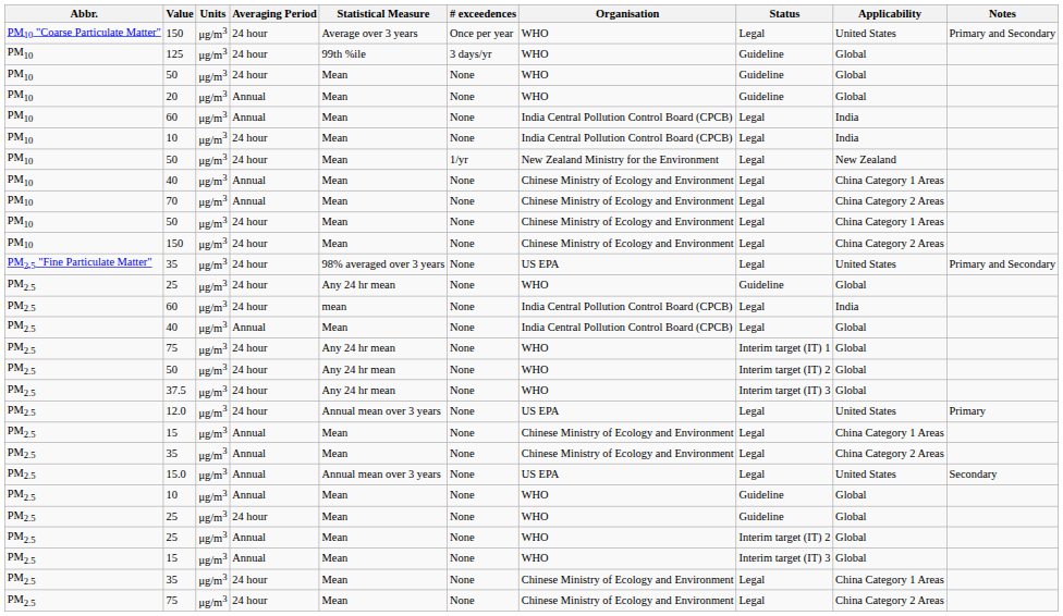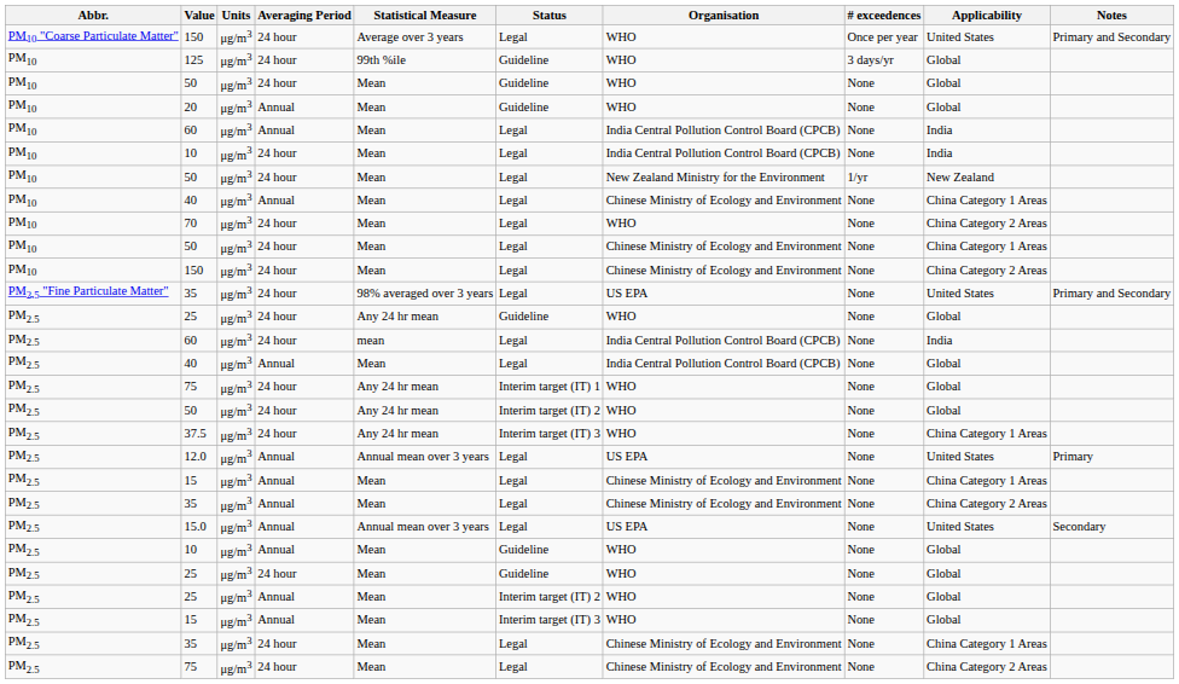 <table class="wikitable sortable">
 <tr>
 <th>Abbr.</th>
 <th>Value</th>
 <th>Units</th>
 <th>Averaging Period</th>
 <th>Statistical Measure</th>
+<th>Status</th>
+<th>Organisation</th>
 <th># exceedences</th>
-<th>Organisation</th>
-<th>Status</th>
 <th>Applicability</th>
 <th>Notes</th>
 </tr>
 <tr>
 <td><a href='#'>PM<sub>10</sub> "Coarse Particulate Matter"</a></td>
 <td>150</td>
 <td>μg/m<sup>3</sup></td>
 <td>24 hour</td>
 <td>Average over 3 years</td>
+<td>Legal</td>
+<td>WHO </td>
 <td>Once per year</td>
-<td>WHO </td>
-<td>Legal</td>
 <td>United States</td>
 <td>Primary and Secondary</td>
 </tr>
 <tr>
 <td>PM<sub>10</sub></td>
 <td>125</td>
 <td>μg/m<sup>3</sup></td>
 <td>24 hour</td>
 <td>99th %ile</td>
+<td>Guideline</td>
+<td>WHO </td>
 <td>3 days/yr</td>
-<td>WHO </td>
-<td>Guideline</td>
 <td>Global</td>
 <td></td>
 </tr>
 <tr>
 <td>PM<sub>10</sub></td>
 <td>50</td>
 <td>μg/m<sup>3</sup></td>
 <td>24 hour</td>
 <td>Mean</td>
+<td>Guideline</td>
+<td>WHO </td>
 <td>None</td>
-<td>WHO </td>
-<td>Guideline</td>
 <td>Global</td>
 <td></td>
 </tr>
 <tr>
 <td>PM<sub>10</sub></td>
 <td>20</td>
 <td>μg/m<sup>3</sup></td>
 <td>Annual</td>
 <td>Mean</td>
+<td>Guideline</td>
+<td>WHO </td>
 <td>None</td>
-<td>WHO </td>
-<td>Guideline</td>
 <td>Global</td>
 <td></td>
 </tr>
 <tr>
 <td>PM<sub>10</sub></td>
 <td>60</td>
 <td>μg/m<sup>3</sup></td>
 <td>Annual</td>
 <td>Mean</td>
+<td>Legal</td>
+<td>India Central Pollution Control Board (CPCB) </td>
 <td>None</td>
-<td>India Central Pollution Control Board (CPCB) </td>
-<td>Legal</td>
 <td>India</td>
 <td></td>
 </tr>
 <tr>
 <td>PM<sub>10</sub></td>
 <td>10</td>
 <td>μg/m<sup>3</sup></td>
 <td>24 hour</td>
 <td>Mean</td>
+<td>Legal</td>
+<td>India Central Pollution Control Board (CPCB) </td>
 <td>None</td>
-<td>India Central Pollution Control Board (CPCB) </td>
-<td>Legal</td>
 <td>India</td>
 <td></td>
 </tr>
 <tr>
 <td>PM<sub>10</sub></td>
 <td>50</td>
 <td>μg/m<sup>3</sup></td>
 <td>24 hour</td>
 <td>Mean</td>
+<td>Legal</td>
+<td>New Zealand Ministry for the Environment</td>
 <td>1/yr</td>
-<td>New Zealand Ministry for the Environment</td>
-<td>Legal</td>
 <td>New Zealand</td>
 <td></td>
 </tr>
 <tr>
 <td>PM<sub>10</sub></td>
 <td>40</td>
 <td>μg/m<sup>3</sup></td>
 <td>Annual</td>
 <td>Mean</td>
+<td>Legal</td>
+<td>Chinese Ministry of Ecology and Environment</td>
 <td>None</td>
-<td>Chinese Ministry of Ecology and Environment</td>
-<td>Legal</td>
 <td>China Category 1 Areas</td>
 <td></td>
 </tr>
 <tr>
 <td>PM<sub>10</sub></td>
 <td>70</td>
 <td>μg/m<sup>3</sup></td>
-<td>Annual</td>
+<td>24 hour</td>
 <td>Mean</td>
+<td>Legal</td>
+<td>WHO </td>
 <td>None</td>
-<td>Chinese Ministry of Ecology and Environment</td>
-<td>Legal</td>
 <td>China Category 2 Areas</td>
 <td></td>
 </tr>
 <tr>
 <td>PM<sub>10</sub></td>
 <td>50</td>
 <td>μg/m<sup>3</sup></td>
 <td>24 hour</td>
 <td>Mean</td>
+<td>Legal</td>
+<td>Chinese Ministry of Ecology and Environment</td>
 <td>None</td>
-<td>Chinese Ministry of Ecology and Environment</td>
-<td>Legal</td>
 <td>China Category 1 Areas</td>
 <td></td>
 </tr>
 <tr>
 <td>PM<sub>10</sub></td>
 <td>150</td>
 <td>μg/m<sup>3</sup></td>
 <td>24 hour</td>
 <td>Mean</td>
+<td>Legal</td>
+<td>Chinese Ministry of Ecology and Environment</td>
 <td>None</td>
-<td>Chinese Ministry of Ecology and Environment</td>
-<td>Legal</td>
 <td>China Category 2 Areas</td>
 <td></td>
 </tr>
 <tr>
 <td><a href='#'>PM<sub>2.5</sub> "Fine Particulate Matter"</a></td>
 <td>35</td>
 <td>μg/m<sup>3</sup></td>
 <td>24 hour</td>
 <td>98% averaged over 3 years</td>
+<td>Legal</td>
+<td>US EPA</td>
 <td>None</td>
-<td>US EPA</td>
-<td>Legal</td>
 <td>United States</td>
 <td>Primary and Secondary</td>
 </tr>
 <tr>
 <td>PM<sub>2.5</sub></td>
 <td>25</td>
 <td>μg/m<sup>3</sup></td>
 <td>24 hour</td>
 <td>Any 24 hr mean</td>
+<td>Guideline</td>
+<td>WHO </td>
 <td>None</td>
-<td>WHO </td>
-<td>Guideline</td>
 <td>Global</td>
 <td></td>
 </tr>
 <tr>
 <td>PM<sub>2.5</sub></td>
 <td>60</td>
 <td>μg/m<sup>3</sup></td>
 <td>24 hour</td>
 <td>mean</td>
+<td>Legal</td>
+<td>India Central Pollution Control Board (CPCB) </td>
 <td>None</td>
-<td>India Central Pollution Control Board (CPCB) </td>
-<td>Legal</td>
 <td>India</td>
 <td></td>
 </tr>
 <tr>
 <td>PM<sub>2.5</sub></td>
 <td>40</td>
 <td>μg/m<sup>3</sup></td>
 <td>Annual</td>
 <td>Mean</td>
+<td>Legal</td>
+<td>India Central Pollution Control Board (CPCB) </td>
 <td>None</td>
-<td>India Central Pollution Control Board (CPCB) </td>
-<td>Legal</td>
 <td>Global</td>
 <td></td>
 </tr>
 <tr>
 <td>PM<sub>2.5</sub></td>
 <td>75</td>
 <td>μg/m<sup>3</sup></td>
 <td>24 hour</td>
 <td>Any 24 hr mean</td>
+<td>Interim target (IT) 1</td>
+<td>WHO </td>
 <td>None</td>
-<td>WHO </td>
-<td>Interim target (IT) 1</td>
 <td>Global</td>
 <td></td>
 </tr>
 <tr>
 <td>PM<sub>2.5</sub></td>
 <td>50</td>
 <td>μg/m<sup>3</sup></td>
 <td>24 hour</td>
 <td>Any 24 hr mean</td>
+<td>Interim target (IT) 2</td>
+<td>WHO </td>
 <td>None</td>
-<td>WHO </td>
-<td>Interim target (IT) 2</td>
 <td>Global</td>
 <td></td>
 </tr>
 <tr>
 <td>PM<sub>2.5</sub></td>
 <td>37.5</td>
 <td>μg/m<sup>3</sup></td>
 <td>24 hour</td>
 <td>Any 24 hr mean</td>
+<td>Interim target (IT) 3</td>
+<td>WHO </td>
 <td>None</td>
-<td>WHO </td>
-<td>Interim target (IT) 3</td>
-<td>Global</td>
+<td>China Category 1 Areas</td>
 <td></td>
 </tr>
 <tr>
 <td>PM<sub>2.5</sub></td>
 <td>12.0</td>
 <td>μg/m<sup>3</sup></td>
-<td>24 hour</td>
+<td>Annual</td>
 <td>Annual mean over 3 years</td>
+<td>Legal</td>
+<td>US EPA</td>
 <td>None</td>
-<td>US EPA</td>
-<td>Legal</td>
 <td>United States</td>
 <td>Primary</td>
 </tr>
 <tr>
 <td>PM<sub>2.5</sub></td>
 <td>15</td>
 <td>μg/m<sup>3</sup></td>
 <td>Annual</td>
 <td>Mean</td>
+<td>Legal</td>
+<td>Chinese Ministry of Ecology and Environment</td>
 <td>None</td>
-<td>Chinese Ministry of Ecology and Environment</td>
-<td>Legal</td>
 <td>China Category 1 Areas</td>
 <td></td>
 </tr>
 <tr>
 <td>PM<sub>2.5</sub></td>
 <td>35</td>
 <td>μg/m<sup>3</sup></td>
 <td>Annual</td>
 <td>Mean</td>
+<td>Legal</td>
+<td>Chinese Ministry of Ecology and Environment</td>
 <td>None</td>
-<td>Chinese Ministry of Ecology and Environment</td>
-<td>Legal</td>
 <td>China Category 2 Areas</td>
 <td></td>
 </tr>
 <tr>
 <td>PM<sub>2.5</sub></td>
 <td>15.0</td>
 <td>μg/m<sup>3</sup></td>
 <td>Annual</td>
 <td>Annual mean over 3 years</td>
+<td>Legal</td>
+<td>US EPA</td>
 <td>None</td>
-<td>US EPA</td>
-<td>Legal</td>
 <td>United States</td>
 <td>Secondary</td>
 </tr>
 <tr>
 <td>PM<sub>2.5</sub></td>
 <td>10</td>
 <td>μg/m<sup>3</sup></td>
 <td>Annual</td>
 <td>Mean</td>
+<td>Guideline</td>
+<td>WHO </td>
 <td>None</td>
-<td>WHO </td>
-<td>Guideline</td>
 <td>Global</td>
 <td></td>
 </tr>
 <tr>
 <td>PM<sub>2.5</sub></td>
 <td>25</td>
 <td>μg/m<sup>3</sup></td>
 <td>24 hour</td>
 <td>Mean</td>
+<td>Guideline</td>
+<td>WHO </td>
 <td>None</td>
-<td>WHO </td>
-<td>Guideline</td>
 <td>Global</td>
 <td></td>
 </tr>
 <tr>
 <td>PM<sub>2.5</sub></td>
 <td>25</td>
 <td>μg/m<sup>3</sup></td>
 <td>Annual</td>
 <td>Mean</td>
+<td>Interim target (IT) 2</td>
+<td>WHO </td>
 <td>None</td>
-<td>WHO </td>
-<td>Interim target (IT) 2</td>
 <td>Global</td>
 <td></td>
 </tr>
 <tr>
 <td>PM<sub>2.5</sub></td>
 <td>15</td>
 <td>μg/m<sup>3</sup></td>
 <td>Annual</td>
 <td>Mean</td>
+<td>Interim target (IT) 3</td>
+<td>WHO </td>
 <td>None</td>
-<td>WHO </td>
-<td>Interim target (IT) 3</td>
 <td>Global</td>
 <td></td>
 </tr>
 <tr>
 <td>PM<sub>2.5</sub></td>
 <td>35</td>
 <td>μg/m<sup>3</sup></td>
 <td>24 hour</td>
 <td>Mean</td>
+<td>Legal</td>
+<td>Chinese Ministry of Ecology and Environment</td>
 <td>None</td>
-<td>Chinese Ministry of Ecology and Environment</td>
-<td>Legal</td>
 <td>China Category 1 Areas</td>
 <td></td>
 </tr>
 <tr>
 <td>PM<sub>2.5</sub></td>
 <td>75</td>
 <td>μg/m<sup>3</sup></td>
 <td>24 hour</td>
 <td>Mean</td>
+<td>Legal</td>
+<td>Chinese Ministry of Ecology and Environment</td>
 <td>None</td>
-<td>Chinese Ministry of Ecology and Environment</td>
-<td>Legal</td>
 <td>China Category 2 Areas</td>
 <td></td>
 </tr>
 </table>
